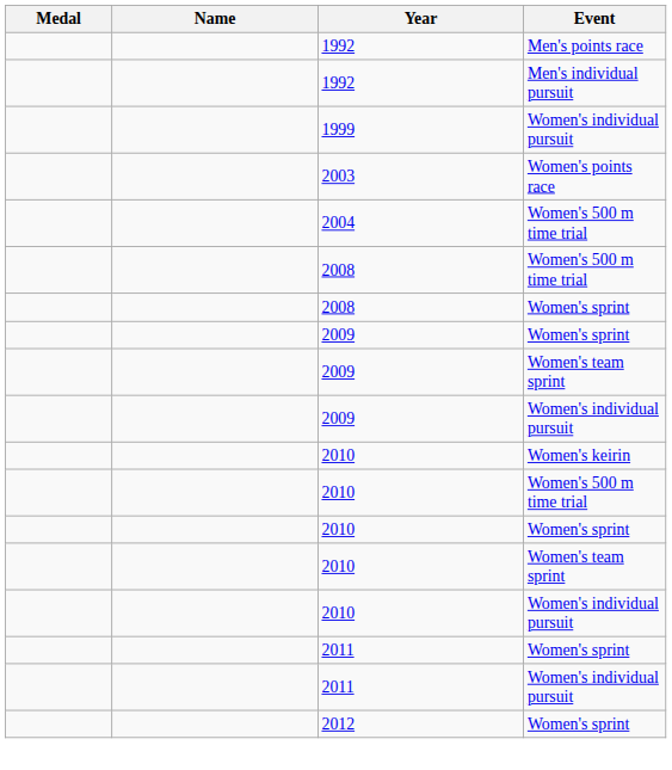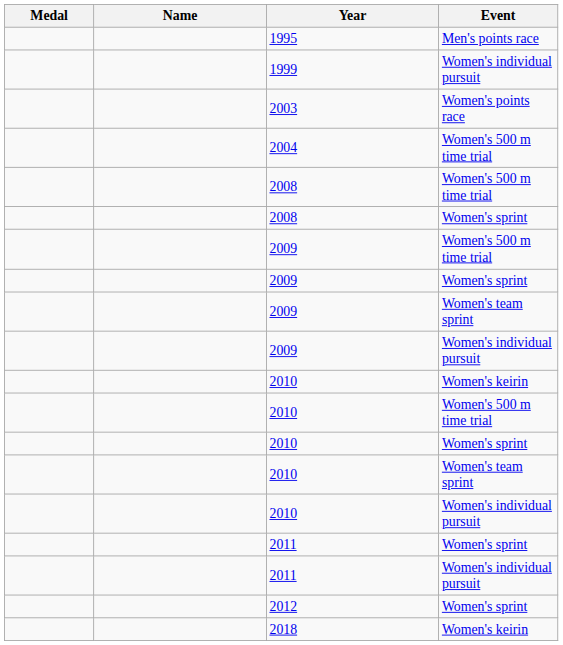 <table class="wikitable sortable" style="font-size: 95%;">
 <tr>
 <th style="width:6em">Medal</th>
 <th style="width:12em">Name</th>
 <th style="width:12em">Year</th>
 <th>Event</th>
 </tr>
 <tr>
 <td></td>
 <td></td>
-<td> <a href='#'>1992</a></td>
+<td> <a href='#'>1995</a></td>
 <td><a href='#'>Men's points race</a></td>
-</tr>
-<tr>
-<td></td>
-<td></td>
-<td> <a href='#'>1992</a></td>
-<td><a href='#'>Men's individual pursuit</a></td>
 </tr>
 <tr>
 <td></td>
 <td></td>
 <td> <a href='#'>1999</a></td>
 <td><a href='#'>Women's individual pursuit</a></td>
 </tr>
 <tr>
 <td></td>
 <td></td>
 <td> <a href='#'>2003</a></td>
 <td><a href='#'>Women's points race</a></td>
 </tr>
 <tr>
 <td></td>
 <td></td>
 <td> <a href='#'>2004</a></td>
 <td><a href='#'>Women's 500 m time trial</a></td>
 </tr>
 <tr>
 <td></td>
 <td></td>
 <td> <a href='#'>2008</a></td>
 <td><a href='#'>Women's 500 m time trial</a></td>
 </tr>
 <tr>
 <td></td>
 <td></td>
 <td> <a href='#'>2008</a></td>
 <td><a href='#'>Women's sprint</a></td>
+</tr>
+<tr>
+<td></td>
+<td></td>
+<td> <a href='#'>2009</a></td>
+<td><a href='#'>Women's 500 m time trial</a></td>
 </tr>
 <tr>
 <td></td>
 <td></td>
 <td> <a href='#'>2009</a></td>
 <td><a href='#'>Women's sprint</a></td>
 </tr>
 <tr>
 <td></td>
 <td><br></td>
 <td> <a href='#'>2009</a></td>
 <td><a href='#'>Women's team sprint</a></td>
 </tr>
 <tr>
 <td></td>
 <td></td>
 <td> <a href='#'>2009</a></td>
 <td><a href='#'>Women's individual pursuit</a></td>
 </tr>
 <tr>
 <td></td>
 <td></td>
 <td> <a href='#'>2010</a></td>
 <td><a href='#'>Women's keirin</a></td>
 </tr>
 <tr>
 <td></td>
 <td></td>
 <td> <a href='#'>2010</a></td>
 <td><a href='#'>Women's 500 m time trial</a></td>
 </tr>
 <tr>
 <td></td>
 <td></td>
 <td> <a href='#'>2010</a></td>
 <td><a href='#'>Women's sprint</a></td>
 </tr>
 <tr>
 <td></td>
 <td><br></td>
 <td> <a href='#'>2010</a></td>
 <td><a href='#'>Women's team sprint</a></td>
 </tr>
 <tr>
 <td></td>
 <td></td>
 <td> <a href='#'>2010</a></td>
 <td><a href='#'>Women's individual pursuit</a></td>
 </tr>
 <tr>
 <td></td>
 <td></td>
 <td> <a href='#'>2011</a></td>
 <td><a href='#'>Women's sprint</a></td>
 </tr>
 <tr>
 <td></td>
 <td></td>
 <td> <a href='#'>2011</a></td>
 <td><a href='#'>Women's individual pursuit</a></td>
 </tr>
 <tr>
 <td></td>
 <td></td>
 <td> <a href='#'>2012</a></td>
 <td><a href='#'>Women's sprint</a></td>
 </tr>
+<tr>
+<td></td>
+<td></td>
+<td> <a href='#'>2018</a></td>
+<td><a href='#'>Women's keirin</a></td>
+</tr>
 </table>
